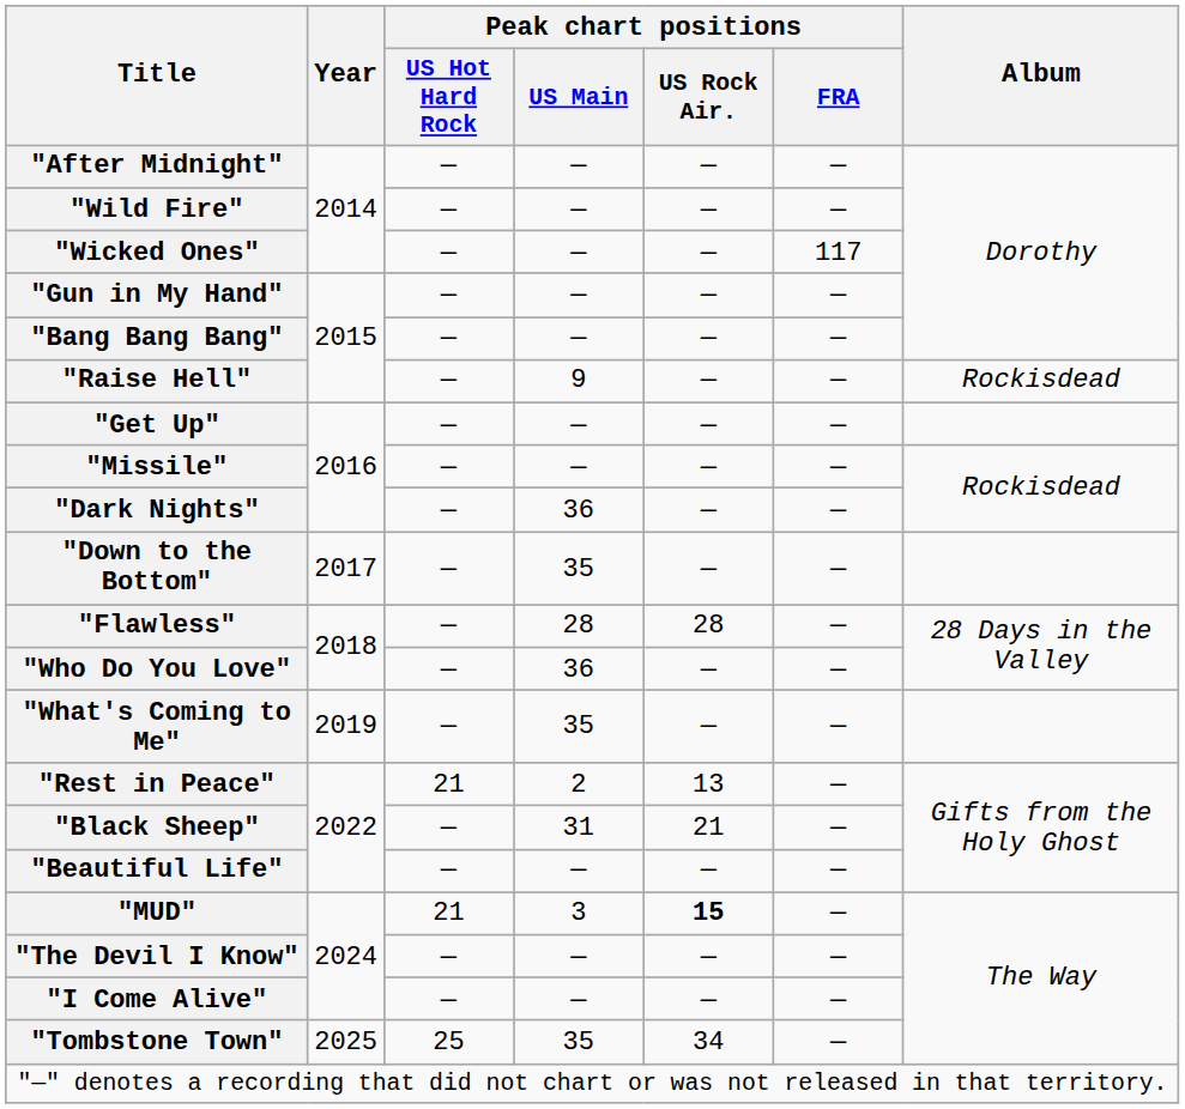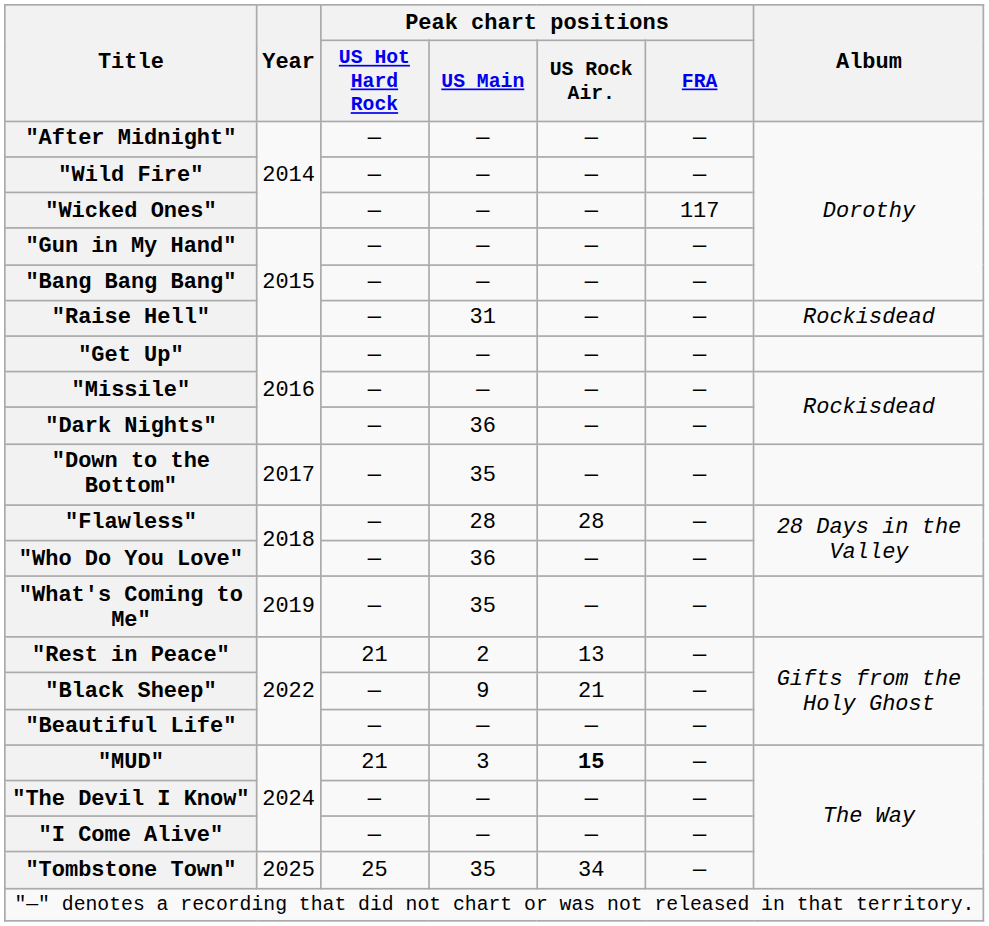 <table style="text-align:center;" class="wikitable plainrowheaders">
 <tr>
 <th scope="col" rowspan="2" style="width:11em;">Title</th>
 <th scope="col" rowspan="2" style="width:1em;">Year</th>
 <th scope="col" colspan="4">Peak chart positions</th>
 <th scope="col" rowspan="2" style="width:10em;">Album</th>
 </tr>
 <tr>
 <th style="width:5em; font-size:90%;"><a href='#'>US Hot Hard Rock</a></th>
 <th style="width:5em; font-size:90%;"><a href='#'>US Main</a><br></th>
 <th style="width:5em; font-size:90%;">US Rock Air.</th>
 <th style="width:5em; font-size:90%;"><a href='#'>FRA</a></th>
 </tr>
 <tr>
 <th scope="row">"After Midnight"</th>
 <td rowspan="3">2014</td>
 <td>—</td>
 <td>—</td>
 <td>—</td>
 <td>—</td>
 <td rowspan="5"><em>Dorothy</em></td>
 </tr>
 <tr>
 <th scope="row">"Wild Fire"</th>
 <td>—</td>
 <td>—</td>
 <td>—</td>
 <td>—</td>
 </tr>
 <tr>
 <th scope="row">"Wicked Ones"</th>
 <td>—</td>
 <td>—</td>
 <td>—</td>
 <td>117</td>
 </tr>
 <tr>
 <th scope="row">"Gun in My Hand"</th>
 <td rowspan="3">2015</td>
 <td>—</td>
 <td>—</td>
 <td>—</td>
 <td>—</td>
 </tr>
 <tr>
 <th scope="row">"Bang Bang Bang"</th>
 <td>—</td>
 <td>—</td>
 <td>—</td>
 <td>—</td>
 </tr>
 <tr>
 <th scope="row">"Raise Hell"</th>
 <td>—</td>
-<td>9</td>
+<td>31</td>
 <td>—</td>
 <td>—</td>
 <td><em>Rockisdead</em></td>
 </tr>
 <tr>
 <th scope="row">"Get Up"</th>
 <td rowspan="3">2016</td>
 <td>—</td>
 <td>—</td>
 <td>—</td>
 <td>—</td>
 <td></td>
 </tr>
 <tr>
 <th scope="row">"Missile"</th>
 <td>—</td>
 <td>—</td>
 <td>—</td>
 <td>—</td>
 <td rowspan="2"><em>Rockisdead</em></td>
 </tr>
 <tr>
 <th scope="row">"Dark Nights"</th>
 <td>—</td>
 <td>36</td>
 <td>—</td>
 <td>—</td>
 </tr>
 <tr>
 <th scope="row">"Down to the Bottom"</th>
 <td>2017</td>
 <td>—</td>
 <td>35</td>
 <td>—</td>
 <td>—</td>
 <td></td>
 </tr>
 <tr>
 <th scope="row">"Flawless"</th>
 <td rowspan="2">2018</td>
 <td>—</td>
 <td>28</td>
 <td>28</td>
 <td>—</td>
 <td rowspan="2"><em>28 Days in the Valley</em></td>
 </tr>
 <tr>
 <th scope="row">"Who Do You Love"</th>
 <td>—</td>
 <td>36</td>
 <td>—</td>
 <td>—</td>
 </tr>
 <tr>
 <th scope="row">"What's Coming to Me"</th>
 <td>2019</td>
 <td>—</td>
 <td>35</td>
 <td>—</td>
 <td>—</td>
 <td></td>
 </tr>
 <tr>
 <th scope="row">"Rest in Peace"</th>
 <td rowspan="3">2022</td>
 <td>21</td>
 <td>2</td>
 <td>13</td>
 <td>—</td>
 <td rowspan="3"><em>Gifts from the Holy Ghost</em></td>
 </tr>
 <tr>
 <th scope="row">"Black Sheep"</th>
 <td>—</td>
-<td>31</td>
+<td>9</td>
 <td>21</td>
 <td>—</td>
 </tr>
 <tr>
 <th scope="row">"Beautiful Life"</th>
 <td>—</td>
 <td>—</td>
 <td>—</td>
 <td>—</td>
 </tr>
 <tr>
 <th scope="row">"MUD"</th>
 <td rowspan="3">2024</td>
 <td>21</td>
 <td>3</td>
 <td><strong>15</strong></td>
 <td>—</td>
 <td rowspan="4"><em>The Way</em></td>
 </tr>
 <tr>
 <th scope ="row">"The Devil I Know"</th>
 <td>—</td>
 <td>—</td>
 <td>—</td>
 <td>—</td>
 </tr>
 <tr>
 <th scope ="row">"I Come Alive"</th>
 <td>—</td>
 <td>—</td>
 <td>—</td>
 <td>—</td>
 </tr>
 <tr>
 <th scope ="row">"Tombstone Town" </th>
 <td>2025</td>
 <td>25</td>
 <td>35</td>
 <td>34</td>
 <td>—</td>
 </tr>
 <tr>
 <td colspan="14" style="font-size:90%">"—" denotes a recording that did not chart or was not released in that territory.</td>
 </tr>
 </table>
